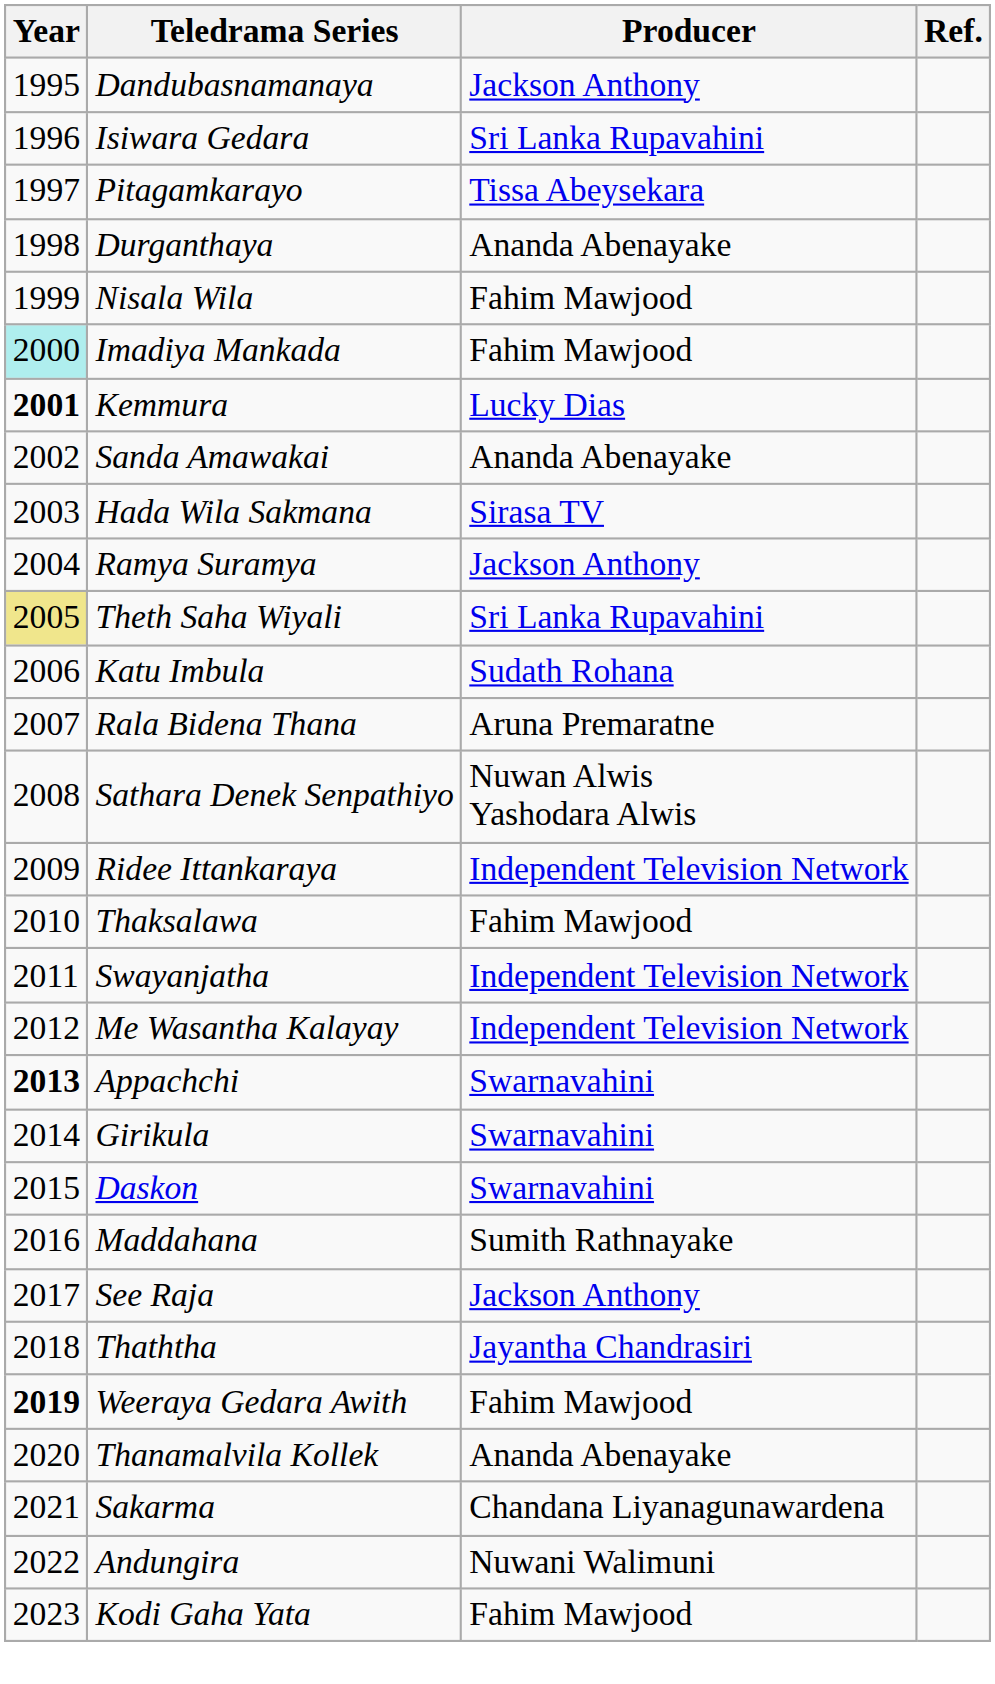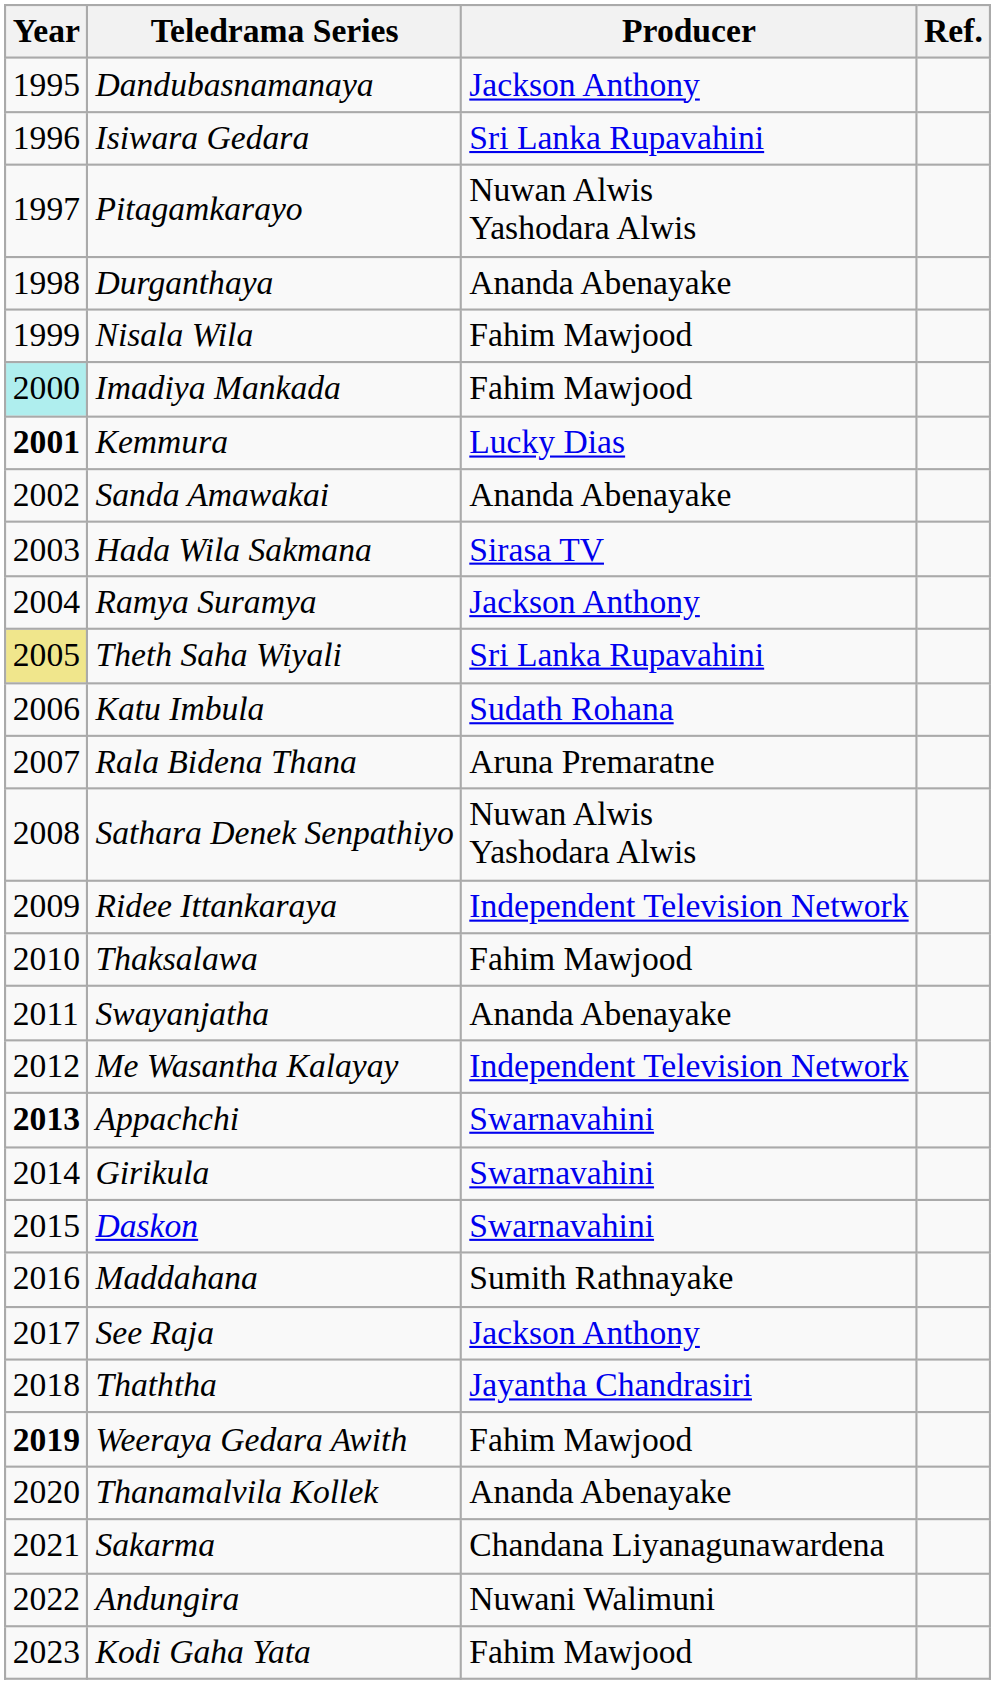 <table class="wikitable">
 <tr>
 <th>Year</th>
 <th>Teledrama Series</th>
 <th>Producer</th>
 <th>Ref.</th>
 </tr>
 <tr>
 <td>1995</td>
 <td><em>Dandubasnamanaya</em></td>
 <td><a href='#'>Jackson Anthony</a></td>
 <td></td>
 </tr>
 <tr>
 <td>1996</td>
 <td><em>Isiwara Gedara</em></td>
 <td><a href='#'>Sri Lanka Rupavahini</a></td>
 <td></td>
 </tr>
 <tr>
 <td>1997</td>
 <td><em>Pitagamkarayo</em></td>
-<td><a href='#'>Tissa Abeysekara</a></td>
+<td>Nuwan Alwis <br> Yashodara Alwis</td>
 <td></td>
 </tr>
 <tr>
 <td>1998</td>
 <td><em>Durganthaya</em></td>
 <td>Ananda Abenayake</td>
 <td></td>
 </tr>
 <tr>
 <td>1999</td>
 <td><em>Nisala Wila</em></td>
 <td>Fahim Mawjood</td>
 <td></td>
 </tr>
 <tr>
 <td style="background: paleturquoise;">2000</td>
 <td><em>Imadiya Mankada</em></td>
 <td>Fahim Mawjood</td>
 <td></td>
 </tr>
 <tr>
 <td><strong>2001</strong></td>
 <td><em>Kemmura</em></td>
 <td><a href='#'>Lucky Dias</a></td>
 <td></td>
 </tr>
 <tr>
 <td>2002</td>
 <td><em>Sanda Amawakai</em></td>
 <td>Ananda Abenayake</td>
 <td></td>
 </tr>
 <tr>
 <td>2003</td>
 <td><em>Hada Wila Sakmana</em></td>
 <td><a href='#'>Sirasa TV</a></td>
 <td></td>
 </tr>
 <tr>
 <td>2004</td>
 <td><em>Ramya Suramya</em></td>
 <td><a href='#'>Jackson Anthony</a></td>
 <td></td>
 </tr>
 <tr>
 <td style="background: khaki;">2005</td>
 <td><em>Theth Saha Wiyali</em></td>
 <td><a href='#'>Sri Lanka Rupavahini</a></td>
 <td></td>
 </tr>
 <tr>
 <td>2006</td>
 <td><em>Katu Imbula</em></td>
 <td><a href='#'>Sudath Rohana</a></td>
 <td></td>
 </tr>
 <tr>
 <td>2007</td>
 <td><em>Rala Bidena Thana</em></td>
 <td>Aruna Premaratne</td>
 <td></td>
 </tr>
 <tr>
 <td>2008</td>
 <td><em>Sathara Denek Senpathiyo</em></td>
 <td>Nuwan Alwis <br> Yashodara Alwis</td>
 <td></td>
 </tr>
 <tr>
 <td>2009</td>
 <td><em>Ridee Ittankaraya</em></td>
 <td><a href='#'>Independent Television Network</a></td>
 <td></td>
 </tr>
 <tr>
 <td>2010</td>
 <td><em>Thaksalawa</em></td>
 <td>Fahim Mawjood</td>
 <td></td>
 </tr>
 <tr>
 <td>2011</td>
 <td><em>Swayanjatha</em></td>
-<td><a href='#'>Independent Television Network</a></td>
+<td>Ananda Abenayake</td>
 <td></td>
 </tr>
 <tr>
 <td>2012</td>
 <td><em>Me Wasantha Kalayay</em></td>
 <td><a href='#'>Independent Television Network</a></td>
 <td></td>
 </tr>
 <tr>
 <td><strong>2013</strong></td>
 <td><em>Appachchi</em></td>
 <td><a href='#'>Swarnavahini</a></td>
 <td></td>
 </tr>
 <tr>
 <td>2014</td>
 <td><em>Girikula</em></td>
 <td><a href='#'>Swarnavahini</a></td>
 <td></td>
 </tr>
 <tr>
 <td>2015</td>
 <td><em><a href='#'>Daskon</a></em></td>
 <td><a href='#'>Swarnavahini</a></td>
 <td></td>
 </tr>
 <tr>
 <td>2016</td>
 <td><em>Maddahana</em></td>
 <td>Sumith Rathnayake</td>
 <td></td>
 </tr>
 <tr>
 <td>2017</td>
 <td><em>See Raja</em></td>
 <td><a href='#'>Jackson Anthony</a></td>
 <td></td>
 </tr>
 <tr>
 <td>2018</td>
 <td><em>Thaththa</em></td>
 <td><a href='#'>Jayantha Chandrasiri</a></td>
 <td></td>
 </tr>
 <tr>
 <td><strong>2019</strong></td>
 <td><em>Weeraya Gedara Awith</em></td>
 <td>Fahim Mawjood</td>
 <td></td>
 </tr>
 <tr>
 <td>2020</td>
 <td><em>Thanamalvila Kollek</em></td>
 <td>Ananda Abenayake</td>
 <td></td>
 </tr>
 <tr>
 <td>2021</td>
 <td><em>Sakarma</em></td>
 <td>Chandana Liyanagunawardena</td>
 <td></td>
 </tr>
 <tr>
 <td>2022</td>
 <td><em>Andungira</em></td>
 <td>Nuwani Walimuni</td>
 <td></td>
 </tr>
 <tr>
 <td>2023</td>
 <td><em>Kodi Gaha Yata</em></td>
 <td>Fahim Mawjood</td>
 <td></td>
 </tr>
 </table>
